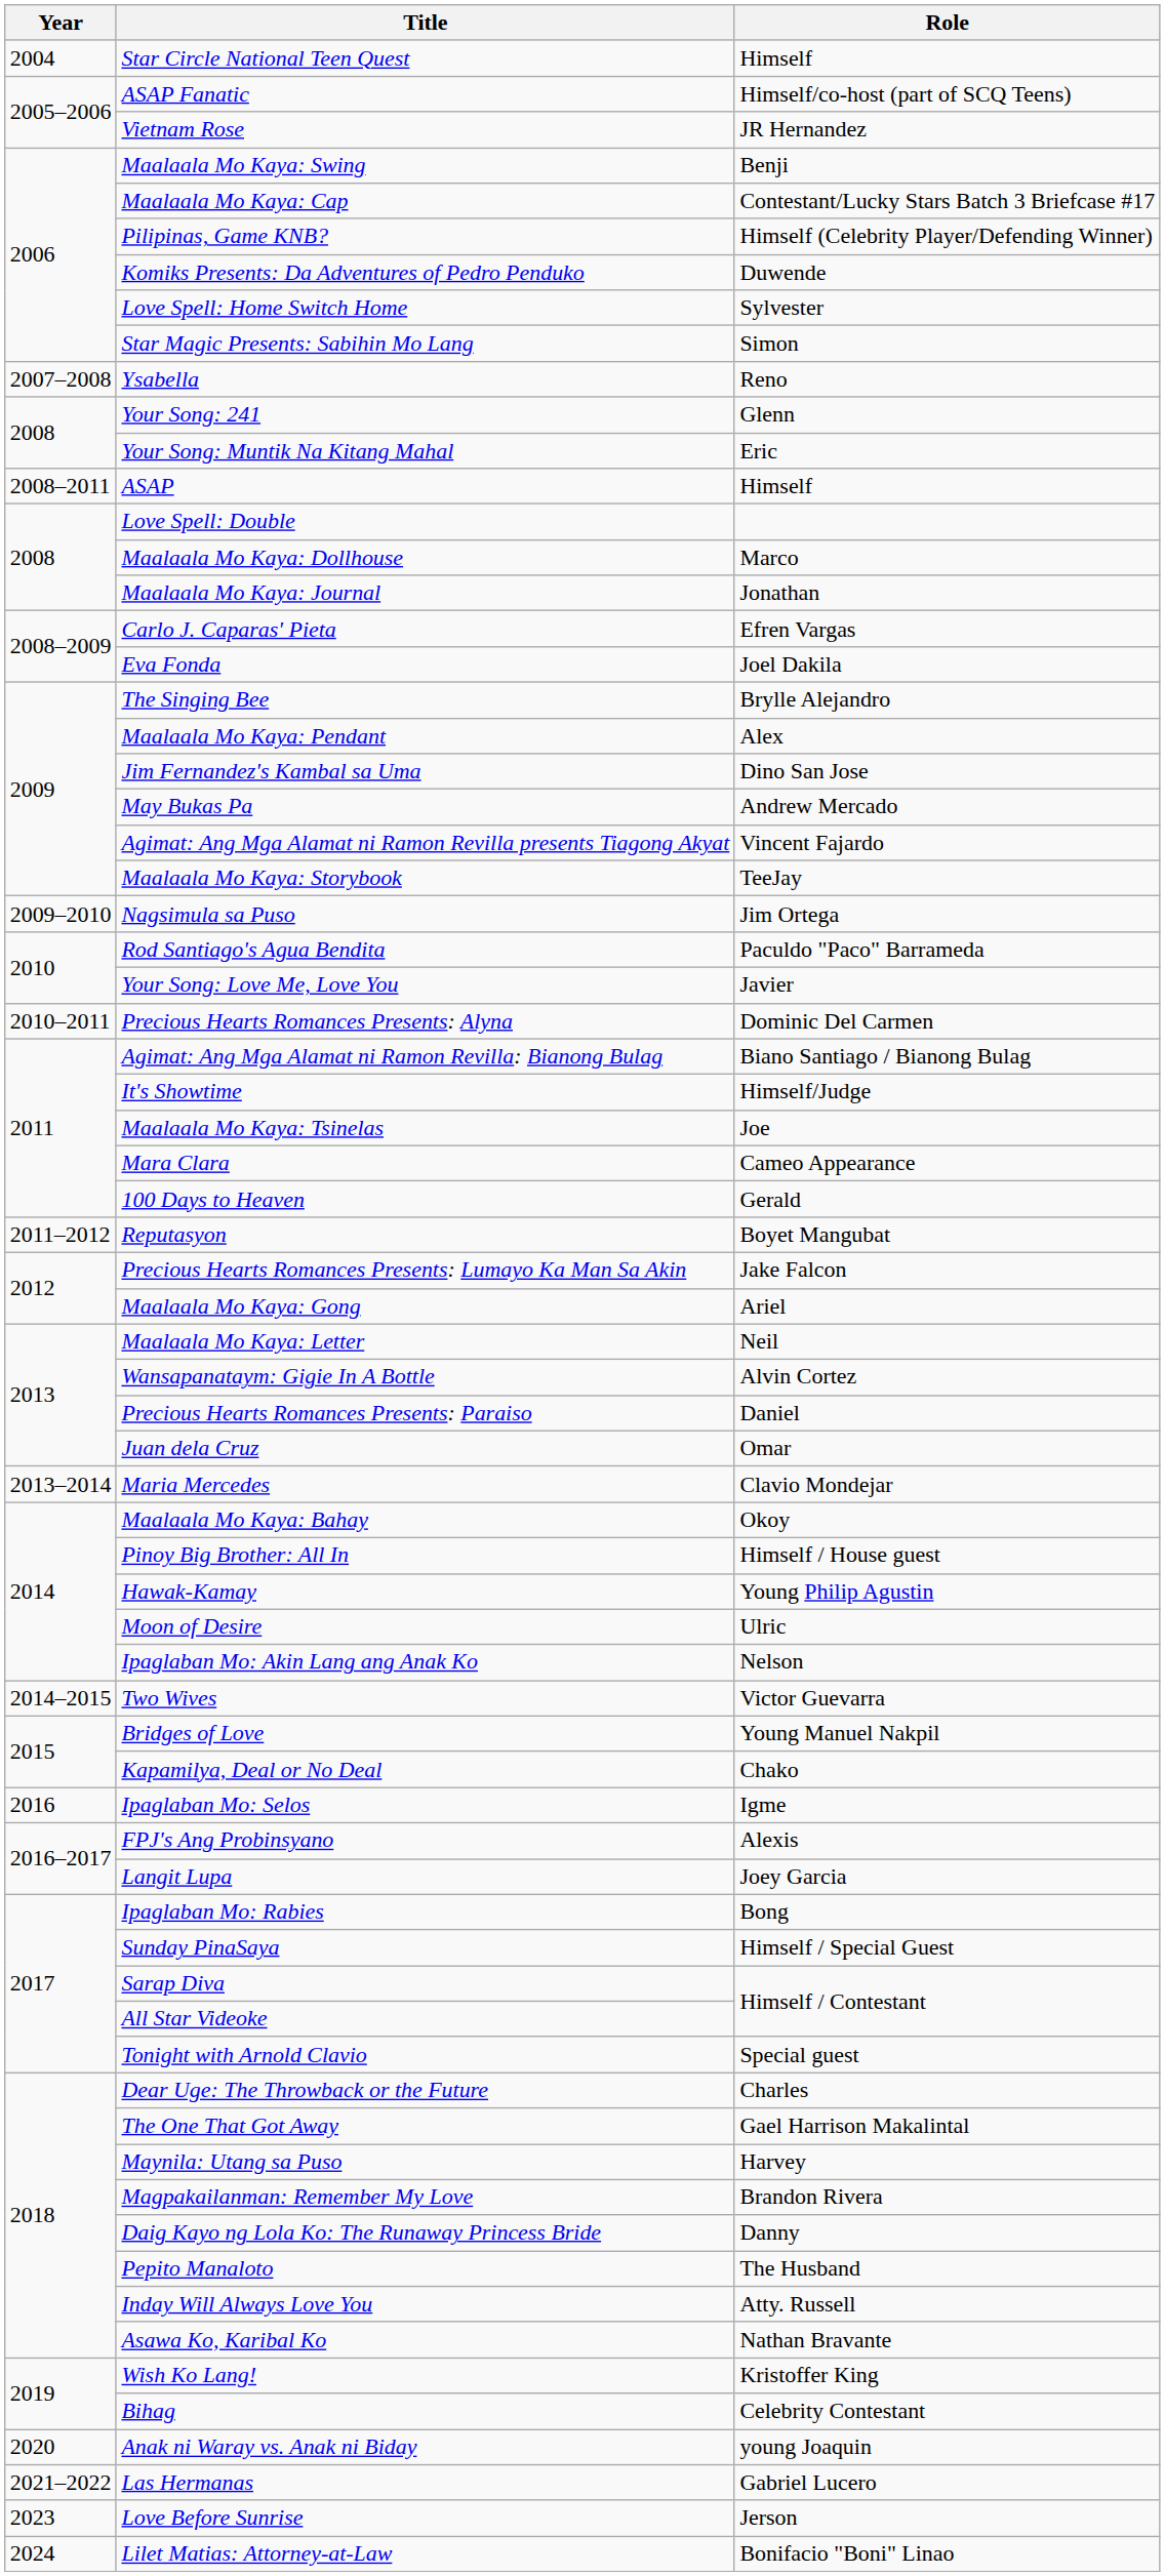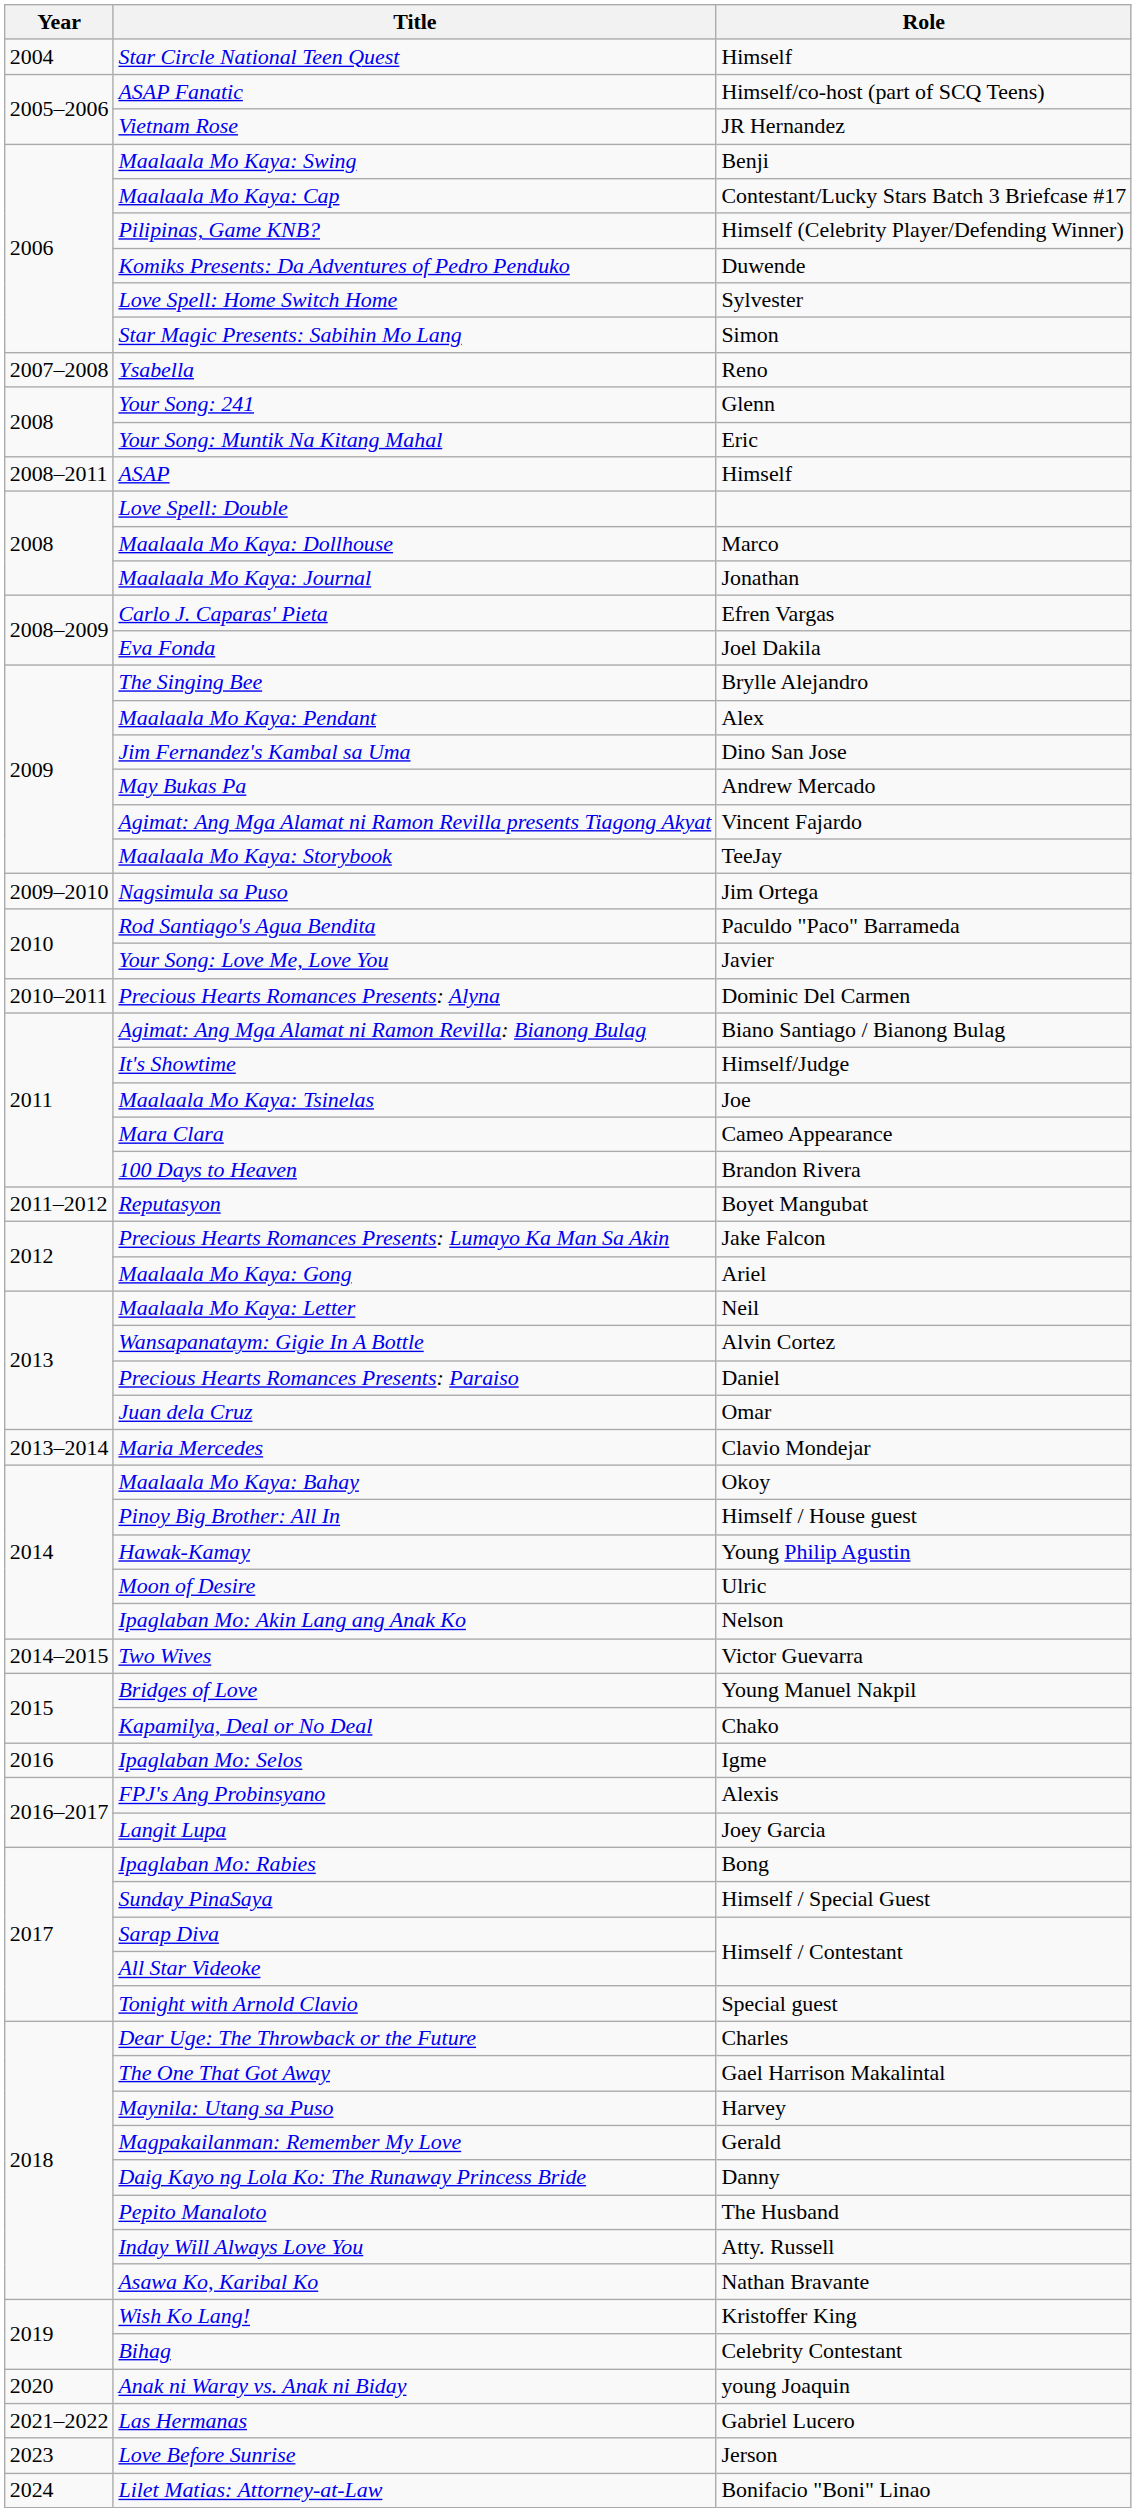 <table class="wikitable sortable">
 <tr>
 <th>Year</th>
 <th>Title</th>
 <th>Role</th>
 </tr>
 <tr>
 <td>2004</td>
 <td><em><a href='#'>Star Circle National Teen Quest</a></em></td>
 <td>Himself</td>
 </tr>
 <tr>
 <td rowspan="2">2005–2006</td>
 <td><em><a href='#'>ASAP Fanatic</a></em></td>
 <td>Himself/co-host (part of SCQ Teens)</td>
 </tr>
 <tr>
 <td><em><a href='#'>Vietnam Rose</a></em></td>
 <td>JR Hernandez</td>
 </tr>
 <tr>
 <td rowspan="6">2006</td>
 <td><em><a href='#'>Maalaala Mo Kaya: Swing</a></em></td>
 <td>Benji</td>
 </tr>
 <tr>
 <td><em><a href='#'>Maalaala Mo Kaya: Cap</a></em></td>
 <td>Contestant/Lucky Stars Batch 3 Briefcase #17</td>
 </tr>
 <tr>
 <td><em><a href='#'>Pilipinas, Game KNB?</a></em></td>
 <td>Himself (Celebrity Player/Defending Winner)</td>
 </tr>
 <tr>
 <td><em><a href='#'>Komiks Presents: Da Adventures of Pedro Penduko</a></em></td>
 <td>Duwende</td>
 </tr>
 <tr>
 <td><em><a href='#'>Love Spell: Home Switch Home</a></em></td>
 <td>Sylvester</td>
 </tr>
 <tr>
 <td><em><a href='#'>Star Magic Presents: Sabihin Mo Lang</a></em></td>
 <td>Simon</td>
 </tr>
 <tr>
 <td>2007–2008</td>
 <td><em><a href='#'>Ysabella</a></em></td>
 <td>Reno</td>
 </tr>
 <tr>
 <td rowspan="2">2008</td>
 <td><em><a href='#'>Your Song: 241</a></em></td>
 <td>Glenn</td>
 </tr>
 <tr>
 <td><em><a href='#'>Your Song: Muntik Na Kitang Mahal</a></em></td>
 <td>Eric</td>
 </tr>
 <tr>
 <td>2008–2011</td>
 <td><em><a href='#'>ASAP</a></em></td>
 <td>Himself</td>
 </tr>
 <tr>
 <td rowspan="3">2008</td>
 <td><em><a href='#'>Love Spell: Double</a></em></td>
 <td></td>
 </tr>
 <tr>
 <td><em><a href='#'>Maalaala Mo Kaya: Dollhouse</a></em></td>
 <td>Marco</td>
 </tr>
 <tr>
 <td><em><a href='#'>Maalaala Mo Kaya: Journal</a></em></td>
 <td>Jonathan</td>
 </tr>
 <tr>
 <td rowspan="2">2008–2009</td>
 <td><em><a href='#'>Carlo J. Caparas' Pieta</a></em></td>
 <td>Efren Vargas</td>
 </tr>
 <tr>
 <td><em><a href='#'>Eva Fonda</a></em></td>
 <td>Joel Dakila</td>
 </tr>
 <tr>
 <td rowspan="6">2009</td>
 <td><em><a href='#'>The Singing Bee</a></em></td>
 <td>Brylle Alejandro</td>
 </tr>
 <tr>
 <td><em><a href='#'>Maalaala Mo Kaya: Pendant</a></em></td>
 <td>Alex</td>
 </tr>
 <tr>
 <td><em><a href='#'>Jim Fernandez's Kambal sa Uma</a></em></td>
 <td>Dino San Jose</td>
 </tr>
 <tr>
 <td><em><a href='#'>May Bukas Pa</a></em></td>
 <td>Andrew Mercado</td>
 </tr>
 <tr>
 <td><em><a href='#'>Agimat: Ang Mga Alamat ni Ramon Revilla presents Tiagong Akyat</a></em></td>
 <td>Vincent Fajardo</td>
 </tr>
 <tr>
 <td><em><a href='#'>Maalaala Mo Kaya: Storybook</a></em></td>
 <td>TeeJay</td>
 </tr>
 <tr>
 <td>2009–2010</td>
 <td><em><a href='#'>Nagsimula sa Puso</a></em></td>
 <td>Jim Ortega</td>
 </tr>
 <tr>
 <td rowspan="2">2010</td>
 <td><em><a href='#'>Rod Santiago's Agua Bendita</a></em></td>
 <td>Paculdo "Paco" Barrameda</td>
 </tr>
 <tr>
 <td><em><a href='#'>Your Song: Love Me, Love You</a></em></td>
 <td>Javier</td>
 </tr>
 <tr>
 <td>2010–2011</td>
 <td><em><a href='#'>Precious Hearts Romances Presents</a>: <a href='#'>Alyna</a></em></td>
 <td>Dominic Del Carmen</td>
 </tr>
 <tr>
 <td rowspan="5">2011</td>
 <td><em><a href='#'>Agimat: Ang Mga Alamat ni Ramon Revilla</a>: <a href='#'>Bianong Bulag</a></em></td>
 <td>Biano Santiago / Bianong Bulag</td>
 </tr>
 <tr>
 <td><em><a href='#'>It's Showtime</a></em></td>
 <td>Himself/Judge</td>
 </tr>
 <tr>
 <td><em><a href='#'>Maalaala Mo Kaya: Tsinelas</a></em></td>
 <td>Joe</td>
 </tr>
 <tr>
 <td><em><a href='#'>Mara Clara</a></em></td>
 <td>Cameo Appearance</td>
 </tr>
 <tr>
 <td><em><a href='#'>100 Days to Heaven</a></em></td>
-<td>Gerald</td>
+<td>Brandon Rivera</td>
 </tr>
 <tr>
 <td>2011–2012</td>
 <td><em><a href='#'>Reputasyon</a></em></td>
 <td>Boyet Mangubat</td>
 </tr>
 <tr>
 <td rowspan="2">2012</td>
 <td><em><a href='#'>Precious Hearts Romances Presents</a>: <a href='#'>Lumayo Ka Man Sa Akin</a></em></td>
 <td>Jake Falcon</td>
 </tr>
 <tr>
 <td><em><a href='#'>Maalaala Mo Kaya: Gong</a></em></td>
 <td>Ariel</td>
 </tr>
 <tr>
 <td rowspan="4">2013</td>
 <td><em><a href='#'>Maalaala Mo Kaya: Letter</a></em></td>
 <td>Neil</td>
 </tr>
 <tr>
 <td><em><a href='#'> Wansapanataym: Gigie In A Bottle</a></em></td>
 <td>Alvin Cortez</td>
 </tr>
 <tr>
 <td><em><a href='#'>Precious Hearts Romances Presents</a>: <a href='#'>Paraiso</a></em></td>
 <td>Daniel</td>
 </tr>
 <tr>
 <td><em><a href='#'>Juan dela Cruz</a></em></td>
 <td>Omar</td>
 </tr>
 <tr>
 <td>2013–2014</td>
 <td><em><a href='#'>Maria Mercedes</a></em></td>
 <td>Clavio Mondejar</td>
 </tr>
 <tr>
 <td rowspan="5">2014</td>
 <td><em><a href='#'>Maalaala Mo Kaya: Bahay</a></em></td>
 <td>Okoy</td>
 </tr>
 <tr>
 <td><em><a href='#'>Pinoy Big Brother: All In</a></em></td>
 <td>Himself / House guest</td>
 </tr>
 <tr>
 <td><em><a href='#'>Hawak-Kamay</a></em></td>
 <td>Young <a href='#'>Philip Agustin</a></td>
 </tr>
 <tr>
 <td><em><a href='#'>Moon of Desire</a></em></td>
 <td>Ulric</td>
 </tr>
 <tr>
 <td><em><a href='#'>Ipaglaban Mo: Akin Lang ang Anak Ko</a></em></td>
 <td>Nelson</td>
 </tr>
 <tr>
 <td>2014–2015</td>
 <td><em><a href='#'>Two Wives</a></em></td>
 <td>Victor Guevarra</td>
 </tr>
 <tr>
 <td rowspan="2">2015</td>
 <td><em><a href='#'>Bridges of Love</a></em></td>
 <td>Young Manuel Nakpil</td>
 </tr>
 <tr>
 <td><em><a href='#'>Kapamilya, Deal or No Deal</a></em></td>
 <td>Chako</td>
 </tr>
 <tr>
 <td>2016</td>
 <td><em><a href='#'>Ipaglaban Mo: Selos</a></em></td>
 <td>Igme</td>
 </tr>
 <tr>
 <td rowspan="2">2016–2017</td>
 <td><em><a href='#'>FPJ's Ang Probinsyano</a></em></td>
 <td>Alexis</td>
 </tr>
 <tr>
 <td><em><a href='#'>Langit Lupa</a></em></td>
 <td>Joey Garcia</td>
 </tr>
 <tr>
 <td rowspan="5">2017</td>
 <td><em><a href='#'>Ipaglaban Mo: Rabies</a></em></td>
 <td>Bong</td>
 </tr>
 <tr>
 <td><em><a href='#'>Sunday PinaSaya</a></em></td>
 <td>Himself / Special Guest</td>
 </tr>
 <tr>
 <td><em><a href='#'>Sarap Diva</a></em></td>
 <td rowspan="2">Himself / Contestant</td>
 </tr>
 <tr>
 <td><em><a href='#'>All Star Videoke</a></em></td>
 </tr>
 <tr>
 <td><em><a href='#'>Tonight with Arnold Clavio</a></em></td>
 <td>Special guest</td>
 </tr>
 <tr>
 <td rowspan="8">2018</td>
 <td><em><a href='#'>Dear Uge: The Throwback or the Future</a></em></td>
 <td>Charles</td>
 </tr>
 <tr>
 <td><em><a href='#'>The One That Got Away</a></em></td>
 <td>Gael Harrison Makalintal</td>
 </tr>
 <tr>
 <td><em><a href='#'>Maynila: Utang sa Puso</a></em></td>
 <td>Harvey</td>
 </tr>
 <tr>
 <td><em><a href='#'>Magpakailanman: Remember My Love</a></em></td>
-<td>Brandon Rivera</td>
+<td>Gerald</td>
 </tr>
 <tr>
 <td><em><a href='#'>Daig Kayo ng Lola Ko: The Runaway Princess Bride</a></em></td>
 <td>Danny</td>
 </tr>
 <tr>
 <td><em><a href='#'>Pepito Manaloto</a></em></td>
 <td>The Husband</td>
 </tr>
 <tr>
 <td><em><a href='#'>Inday Will Always Love You</a></em></td>
 <td>Atty. Russell</td>
 </tr>
 <tr>
 <td><em><a href='#'>Asawa Ko, Karibal Ko</a></em></td>
 <td>Nathan Bravante</td>
 </tr>
 <tr>
 <td rowspan="2">2019</td>
 <td><em><a href='#'>Wish Ko Lang!</a></em></td>
 <td>Kristoffer King</td>
 </tr>
 <tr>
 <td><em><a href='#'>Bihag</a></em></td>
 <td>Celebrity Contestant</td>
 </tr>
 <tr>
 <td>2020</td>
 <td><em><a href='#'>Anak ni Waray vs. Anak ni Biday</a></em></td>
 <td>young Joaquin</td>
 </tr>
 <tr>
 <td>2021–2022</td>
 <td><em><a href='#'>Las Hermanas</a></em></td>
 <td>Gabriel Lucero</td>
 </tr>
 <tr>
 <td>2023</td>
 <td><em><a href='#'>Love Before Sunrise</a></em></td>
 <td>Jerson</td>
 </tr>
 <tr>
 <td>2024</td>
 <td><em><a href='#'>Lilet Matias: Attorney-at-Law</a></em></td>
 <td>Bonifacio "Boni" Linao</td>
 </tr>
 </table>
